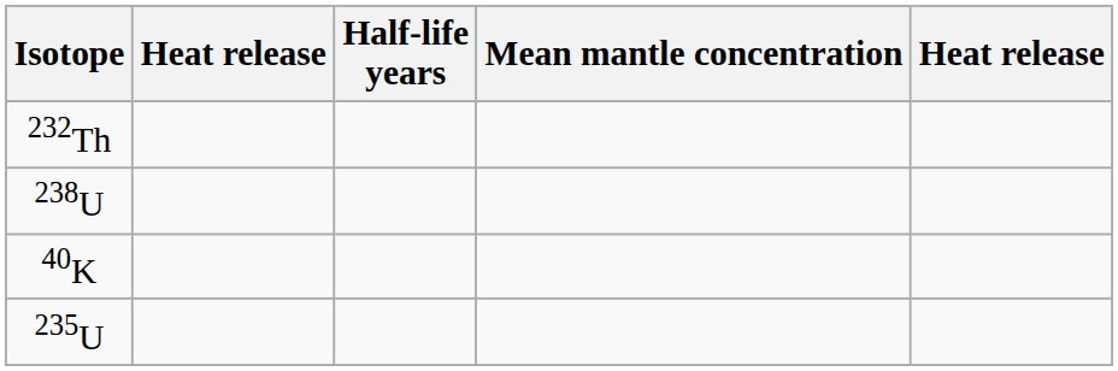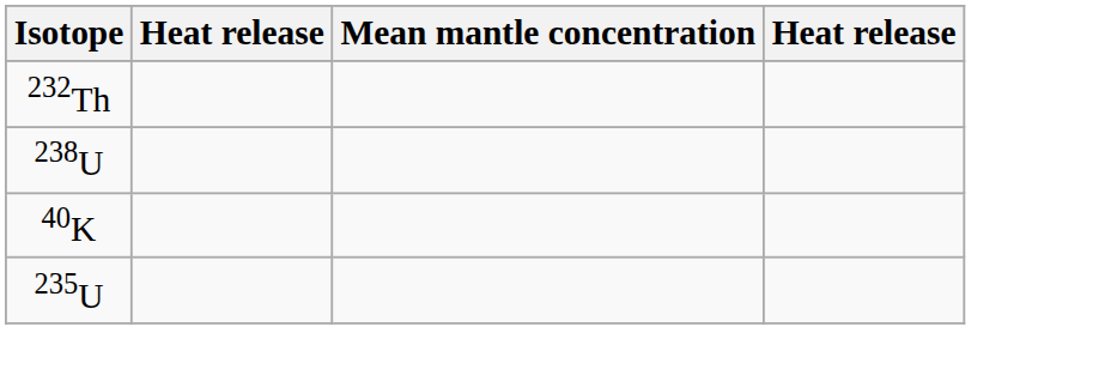 <table class="wikitable" style="text-align:center;">
 <tr>
 <th>Isotope</th>
 <th>Heat release<br><span></span></th>
-<th>Half-life<br><span>years</span></th>
 <th>Mean mantle concentration<br><span></span></th>
 <th>Heat release<br><span></span></th>
 </tr>
 <tr>
 <td><sup>232</sup>Th</td>
-<td></td>
 <td></td>
 <td></td>
 <td></td>
 </tr>
 <tr>
 <td><sup>238</sup>U</td>
 <td></td>
 <td></td>
 <td></td>
-<td></td>
 </tr>
 <tr>
 <td><sup>40</sup>K</td>
-<td></td>
 <td></td>
 <td></td>
 <td></td>
 </tr>
 <tr>
 <td><sup>235</sup>U</td>
 <td></td>
 <td></td>
 <td></td>
-<td></td>
 </tr>
 </table>
